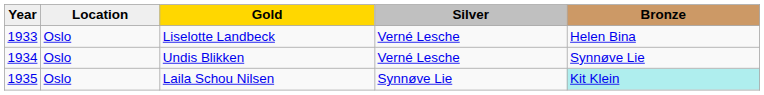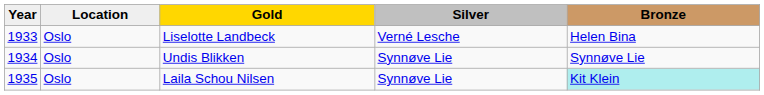 <table class="wikitable sortable" style="width:900px;">
 <tr>
 <th style="width:3%; background:#efefef;">Year</th>
 <th style="width:16%; background:#efefef;">Location</th>
 <th style="width:29%; background:gold">Gold</th>
 <th style="width:26%; background:silver">Silver</th>
 <th style="width:26%; background:#CC9966">Bronze</th>
 </tr>
 <tr>
 <td><a href='#'>1933</a></td>
 <td><a href='#'>Oslo</a></td>
 <td> <a href='#'>Liselotte Landbeck</a></td>
 <td> <a href='#'>Verné Lesche</a></td>
 <td> <a href='#'>Helen Bina</a></td>
 </tr>
 <tr>
 <td><a href='#'>1934</a></td>
 <td><a href='#'>Oslo</a></td>
 <td> <a href='#'>Undis Blikken</a></td>
-<td> <a href='#'>Verné Lesche</a></td>
+<td> <a href='#'>Synnøve Lie</a></td>
 <td> <a href='#'>Synnøve Lie</a></td>
 </tr>
 <tr>
 <td><a href='#'>1935</a></td>
 <td><a href='#'>Oslo</a></td>
 <td> <a href='#'>Laila Schou Nilsen</a></td>
 <td> <a href='#'>Synnøve Lie</a></td>
 <td style="background: paleturquoise;"> <a href='#'>Kit Klein</a></td>
 </tr>
 </table>
